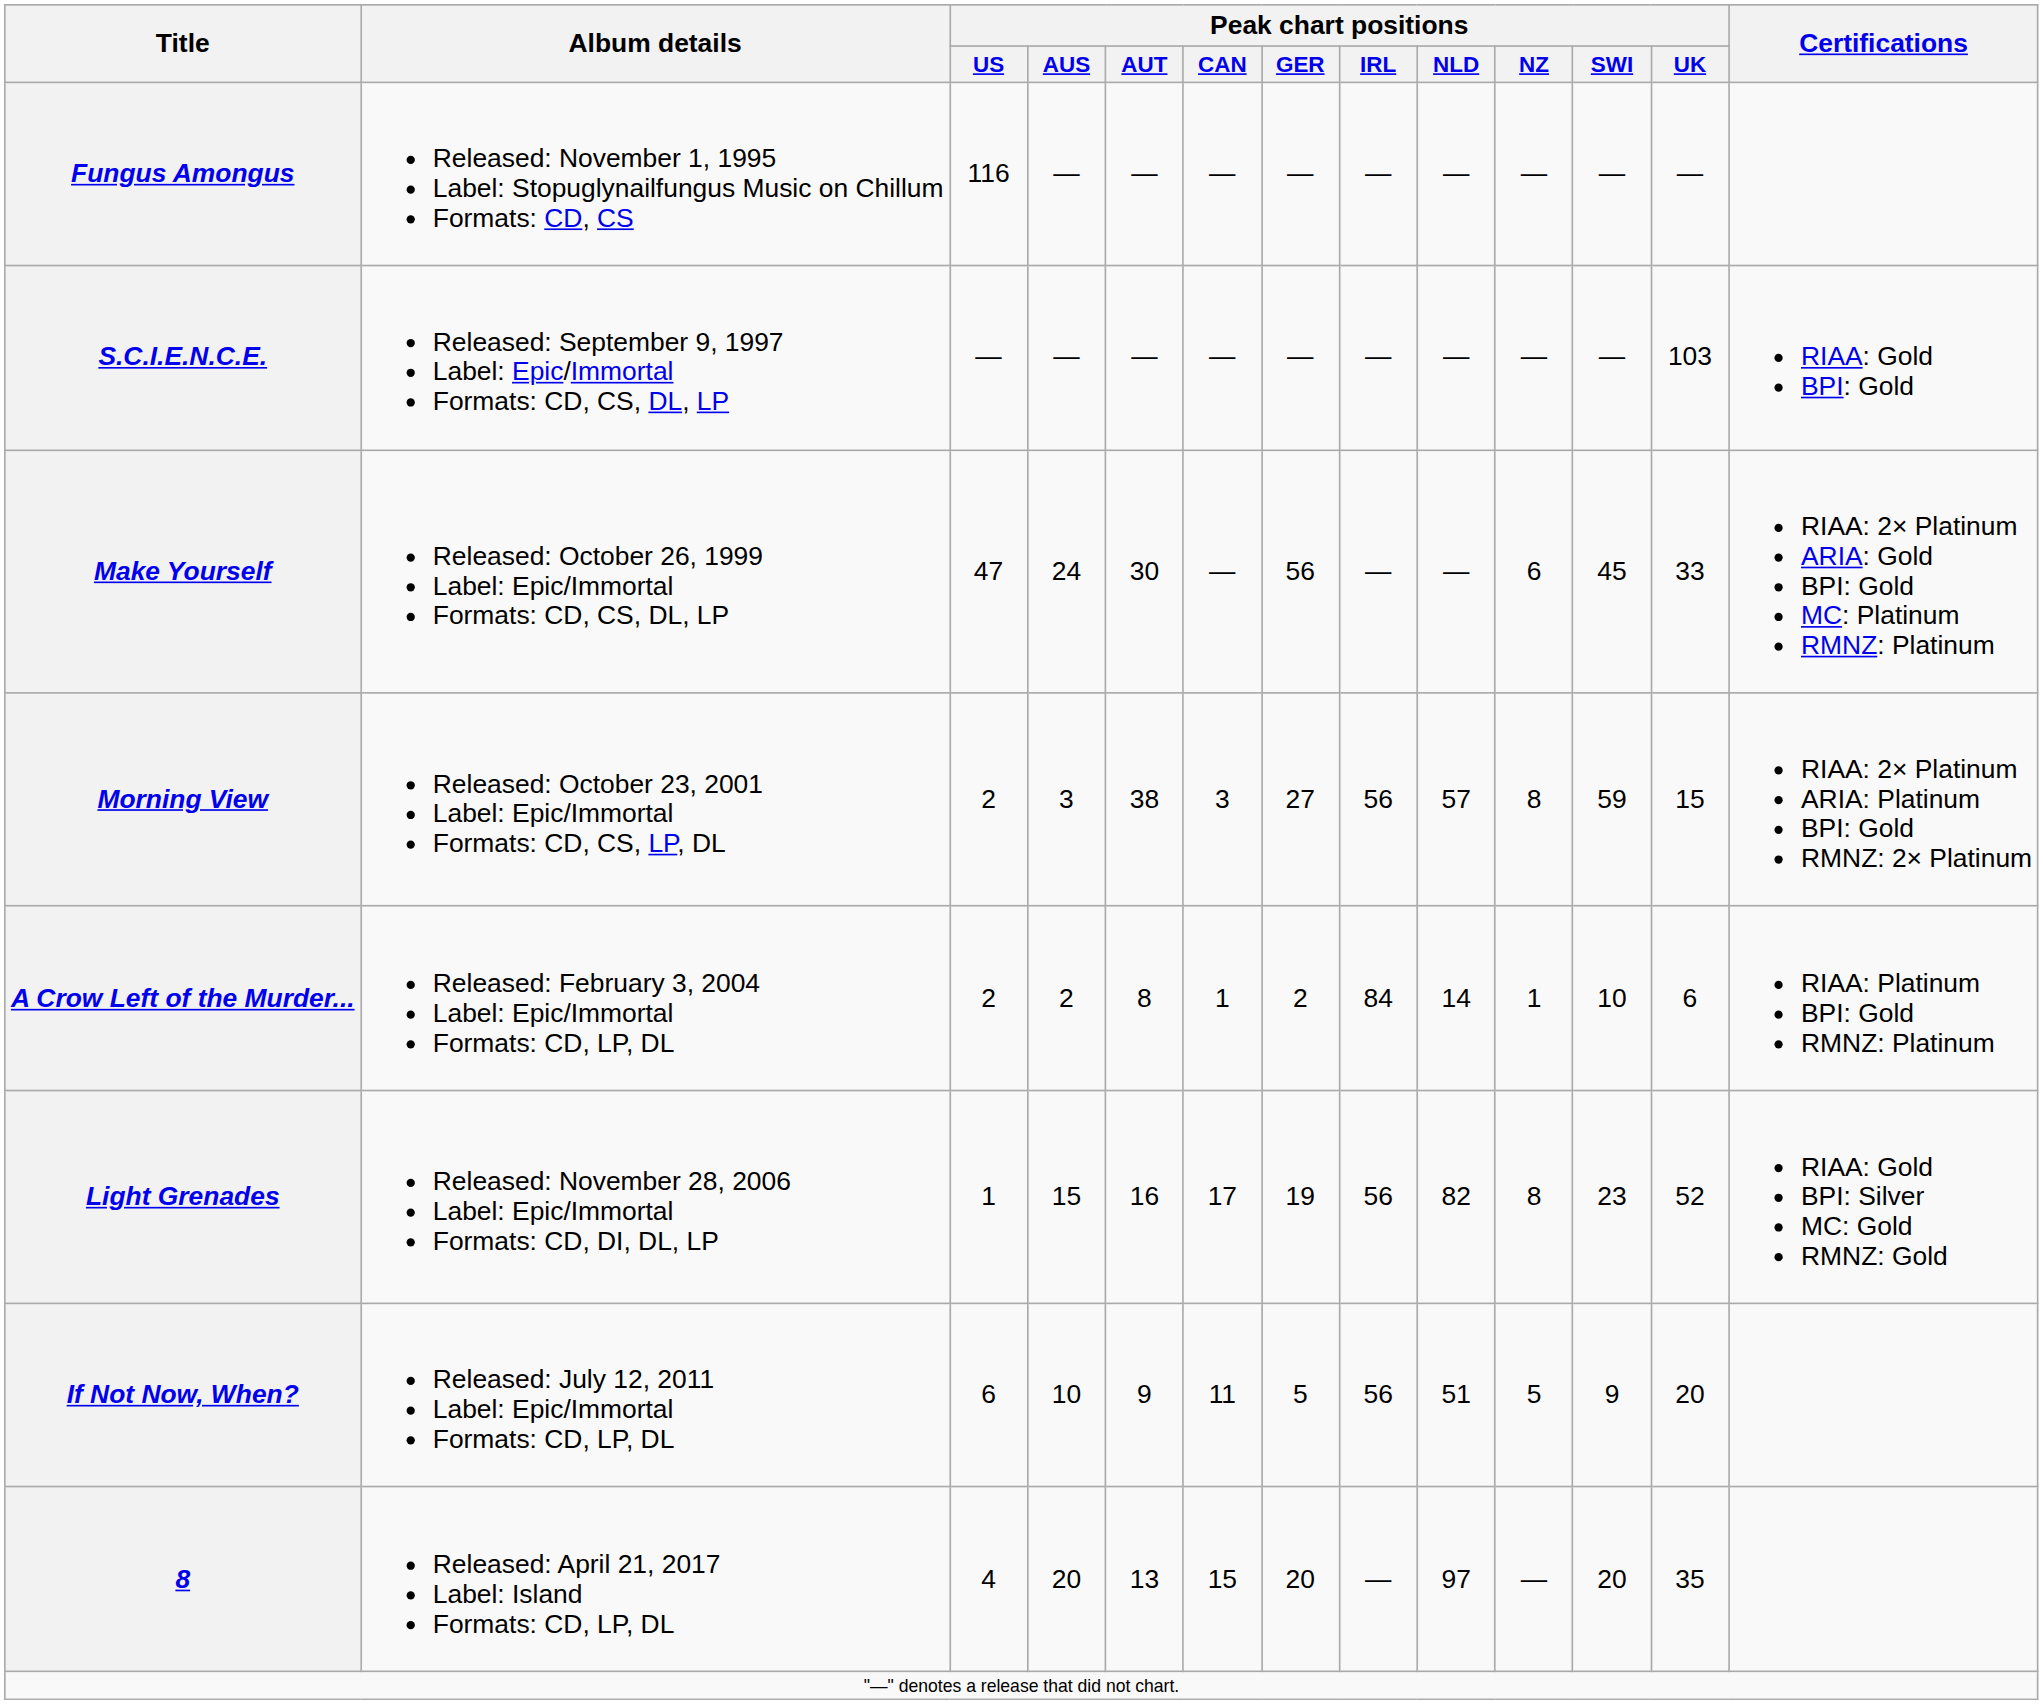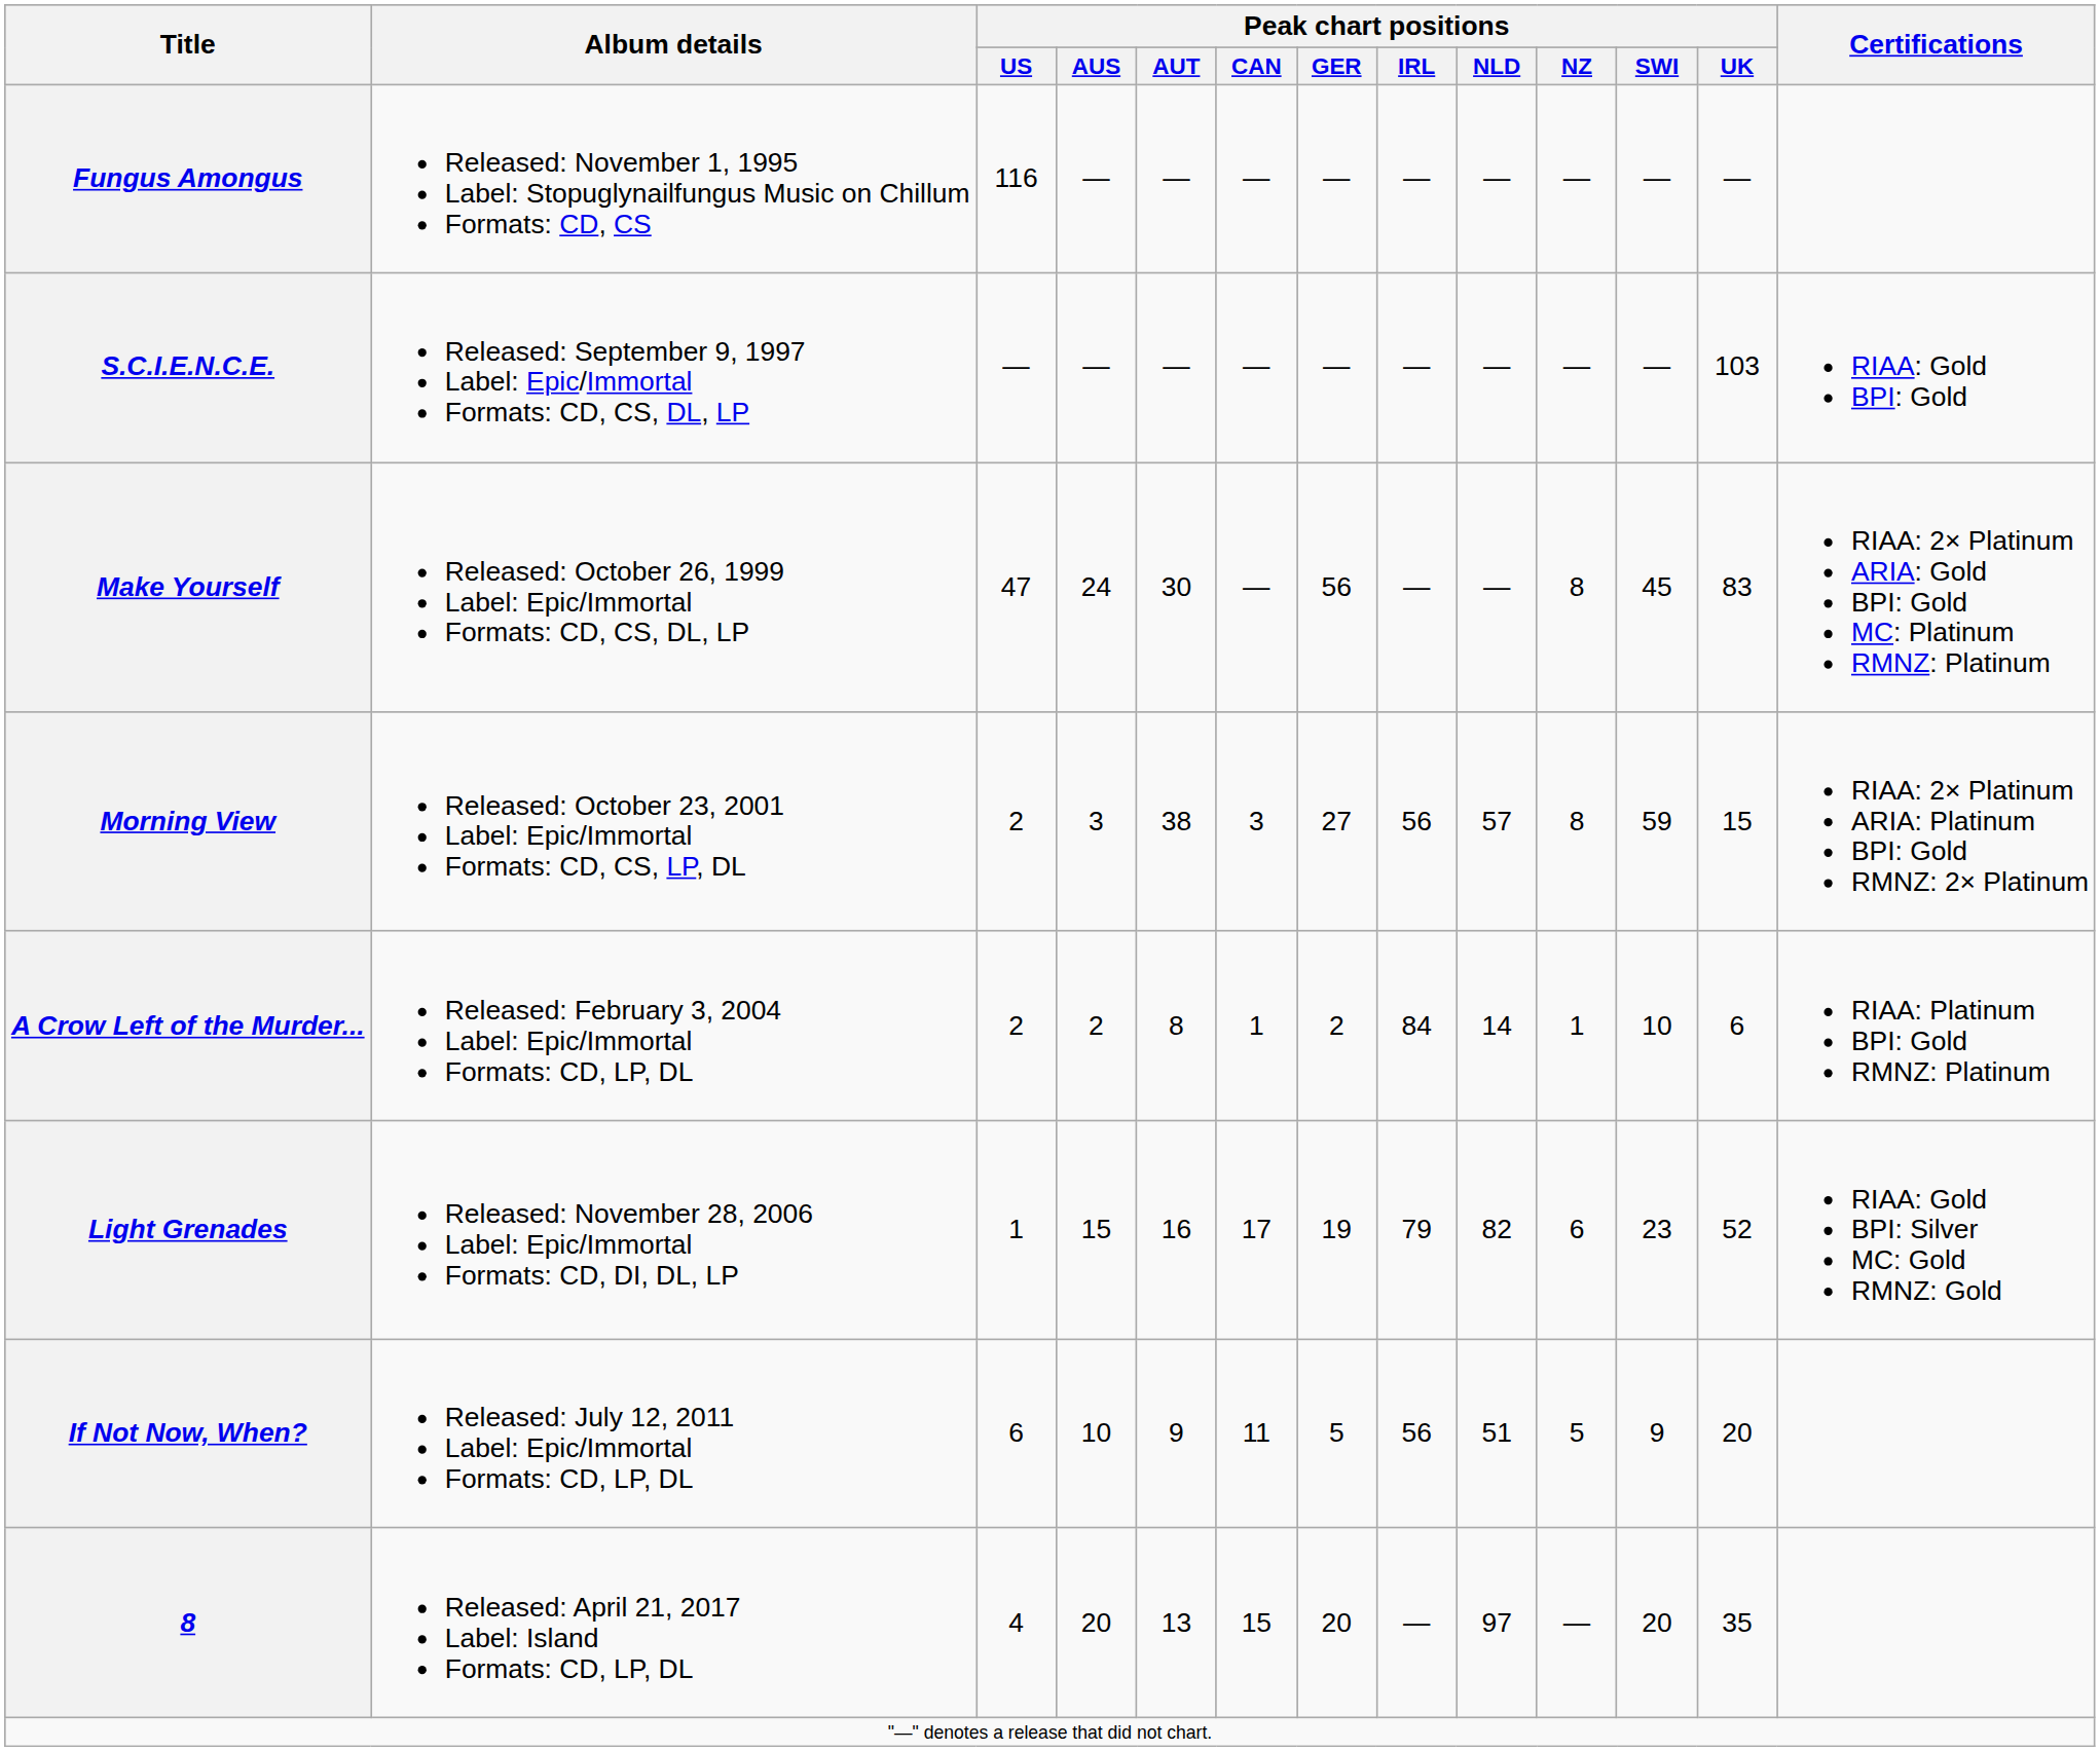 <table class="wikitable plainrowheaders">
 <tr>
 <th rowspan="2">Title</th>
 <th rowspan="2">Album details</th>
 <th colspan="10">Peak chart positions</th>
 <th rowspan="2"><a href='#'>Certifications</a></th>
 </tr>
 <tr>
 <th style="width:3em;font-size:85%"><a href='#'>US</a><br></th>
 <th style="width:3em;font-size:85%"><a href='#'>AUS</a><br></th>
 <th style="width:3em;font-size:85%"><a href='#'>AUT</a><br></th>
 <th style="width:3em;font-size:85%"><a href='#'>CAN</a><br></th>
 <th style="width:3em;font-size:85%"><a href='#'>GER</a><br></th>
 <th style="width:3em;font-size:85%"><a href='#'>IRL</a><br></th>
 <th style="width:3em;font-size:85%"><a href='#'>NLD</a><br></th>
 <th style="width:3em;font-size:85%"><a href='#'>NZ</a><br></th>
 <th style="width:3em;font-size:85%"><a href='#'>SWI</a><br></th>
 <th style="width:3em;font-size:85%"><a href='#'>UK</a><br></th>
 </tr>
 <tr>
 <th scope="row"><em><a href='#'>Fungus Amongus</a></em></th>
 <td><br><ul><li>Released: November 1, 1995</li><li>Label: Stopuglynailfungus Music on Chillum</li><li>Formats: <a href='#'>CD</a>, <a href='#'>CS</a></li></ul></td>
 <td style="text-align:center;">116</td>
 <td style="text-align:center;">—</td>
 <td style="text-align:center;">—</td>
 <td style="text-align:center;">—</td>
 <td style="text-align:center;">—</td>
 <td style="text-align:center;">—</td>
 <td style="text-align:center;">—</td>
 <td style="text-align:center;">—</td>
 <td style="text-align:center;">—</td>
 <td style="text-align:center;">—</td>
 <td></td>
 </tr>
 <tr>
 <th scope="row"><em><a href='#'>S.C.I.E.N.C.E.</a></em></th>
 <td><br><ul><li>Released: September 9, 1997</li><li>Label: <a href='#'>Epic</a>/<a href='#'>Immortal</a></li><li>Formats: CD, CS, <a href='#'>DL</a>, <a href='#'>LP</a></li></ul></td>
 <td style="text-align:center;">—</td>
 <td style="text-align:center;">—</td>
 <td style="text-align:center;">—</td>
 <td style="text-align:center;">—</td>
 <td style="text-align:center;">—</td>
 <td style="text-align:center;">—</td>
 <td style="text-align:center;">—</td>
 <td style="text-align:center;">—</td>
 <td style="text-align:center;">—</td>
 <td style="text-align:center;">103</td>
 <td><br><ul><li><a href='#'>RIAA</a>: Gold</li><li><a href='#'>BPI</a>: Gold</li></ul></td>
 </tr>
 <tr>
 <th scope="row"><em><a href='#'>Make Yourself</a></em></th>
 <td><br><ul><li>Released: October 26, 1999</li><li>Label: Epic/Immortal</li><li>Formats: CD, CS, DL, LP</li></ul></td>
 <td style="text-align:center;">47</td>
 <td style="text-align:center;">24</td>
 <td style="text-align:center;">30</td>
 <td style="text-align:center;">—</td>
 <td style="text-align:center;">56</td>
 <td style="text-align:center;">—</td>
 <td style="text-align:center;">—</td>
-<td style="text-align:center;">6</td>
+<td style="text-align:center;">8</td>
 <td style="text-align:center;">45</td>
-<td style="text-align:center;">33</td>
+<td style="text-align:center;">83</td>
 <td><br><ul><li>RIAA: 2× Platinum</li><li><a href='#'>ARIA</a>: Gold</li><li>BPI: Gold</li><li><a href='#'>MC</a>: Platinum</li><li><a href='#'>RMNZ</a>: Platinum</li></ul></td>
 </tr>
 <tr>
 <th scope="row"><em><a href='#'>Morning View</a></em></th>
 <td><br><ul><li>Released: October 23, 2001</li><li>Label: Epic/Immortal</li><li>Formats: CD, CS, <a href='#'>LP</a>, DL</li></ul></td>
 <td style="text-align:center;">2</td>
 <td style="text-align:center;">3</td>
 <td style="text-align:center;">38</td>
 <td style="text-align:center;">3</td>
 <td style="text-align:center;">27</td>
 <td style="text-align:center;">56</td>
 <td style="text-align:center;">57</td>
 <td style="text-align:center;">8</td>
 <td style="text-align:center;">59</td>
 <td style="text-align:center;">15</td>
 <td><br><ul><li>RIAA: 2× Platinum</li><li>ARIA: Platinum</li><li>BPI: Gold</li><li>RMNZ: 2× Platinum</li></ul></td>
 </tr>
 <tr>
 <th scope="row"><em><a href='#'>A Crow Left of the Murder...</a></em></th>
 <td><br><ul><li>Released: February 3, 2004</li><li>Label: Epic/Immortal</li><li>Formats: CD, LP, DL</li></ul></td>
 <td style="text-align:center;">2</td>
 <td style="text-align:center;">2</td>
 <td style="text-align:center;">8</td>
 <td style="text-align:center;">1</td>
 <td style="text-align:center;">2</td>
 <td style="text-align:center;">84</td>
 <td style="text-align:center;">14</td>
 <td style="text-align:center;">1</td>
 <td style="text-align:center;">10</td>
 <td style="text-align:center;">6</td>
 <td><br><ul><li>RIAA: Platinum</li><li>BPI: Gold</li><li>RMNZ: Platinum</li></ul></td>
 </tr>
 <tr>
 <th scope="row"><em><a href='#'>Light Grenades</a></em></th>
 <td><br><ul><li>Released: November 28, 2006</li><li>Label: Epic/Immortal</li><li>Formats: CD, DI, DL, LP</li></ul></td>
 <td style="text-align:center;">1</td>
 <td style="text-align:center;">15</td>
 <td style="text-align:center;">16</td>
 <td style="text-align:center;">17</td>
 <td style="text-align:center;">19</td>
-<td style="text-align:center;">56</td>
+<td style="text-align:center;">79</td>
 <td style="text-align:center;">82</td>
-<td style="text-align:center;">8</td>
+<td style="text-align:center;">6</td>
 <td style="text-align:center;">23</td>
 <td style="text-align:center;">52</td>
 <td><br><ul><li>RIAA: Gold</li><li>BPI: Silver</li><li>MC: Gold</li><li>RMNZ: Gold</li></ul></td>
 </tr>
 <tr>
 <th scope="row"><em><a href='#'>If Not Now, When?</a></em></th>
 <td><br><ul><li>Released: July 12, 2011</li><li>Label: Epic/Immortal</li><li>Formats: CD, LP, DL</li></ul></td>
 <td style="text-align:center;">6</td>
 <td style="text-align:center;">10</td>
 <td style="text-align:center;">9</td>
 <td style="text-align:center;">11</td>
 <td style="text-align:center;">5</td>
 <td style="text-align:center;">56</td>
 <td style="text-align:center;">51</td>
 <td style="text-align:center;">5</td>
 <td style="text-align:center;">9</td>
 <td style="text-align:center;">20</td>
 <td></td>
 </tr>
 <tr>
 <th scope="row"><em><a href='#'>8</a></em></th>
 <td><br><ul><li>Released: April 21, 2017</li><li>Label: Island</li><li>Formats: CD, LP, DL</li></ul></td>
 <td style="text-align:center;">4</td>
 <td style="text-align:center;">20</td>
 <td style="text-align:center;">13</td>
 <td style="text-align:center;">15</td>
 <td style="text-align:center;">20</td>
 <td style="text-align:center;">—</td>
 <td style="text-align:center;">97</td>
 <td style="text-align:center;">—</td>
 <td style="text-align:center;">20</td>
 <td style="text-align:center;">35</td>
 <td></td>
 </tr>
 <tr>
 <td colspan="16" style="text-align:center; font-size:8pt;">"—" denotes a release that did not chart.</td>
 </tr>
 </table>
